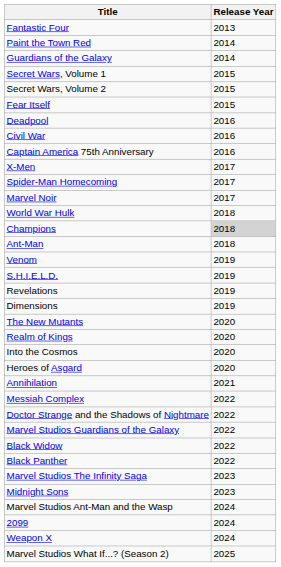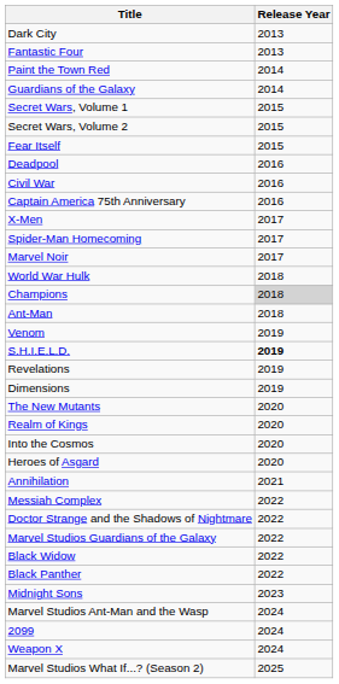 <table class="wikitable">
 <tr>
 <th>Title</th>
 <th>Release Year</th>
+</tr>
+<tr>
+<td>Dark City</td>
+<td>2013</td>
 </tr>
 <tr>
 <td><a href='#'>Fantastic Four</a></td>
 <td>2013</td>
 </tr>
 <tr>
 <td><a href='#'>Paint the Town Red</a></td>
 <td>2014</td>
 </tr>
 <tr>
 <td><a href='#'>Guardians of the Galaxy</a></td>
 <td>2014</td>
 </tr>
 <tr>
 <td><a href='#'>Secret Wars</a>, Volume 1</td>
 <td>2015</td>
 </tr>
 <tr>
 <td>Secret Wars, Volume 2</td>
 <td>2015</td>
 </tr>
 <tr>
 <td><a href='#'>Fear Itself</a></td>
 <td>2015</td>
 </tr>
 <tr>
 <td><a href='#'>Deadpool</a></td>
 <td>2016</td>
 </tr>
 <tr>
 <td><a href='#'>Civil War</a></td>
 <td>2016</td>
 </tr>
 <tr>
 <td><a href='#'>Captain America</a> 75th Anniversary</td>
 <td>2016</td>
 </tr>
 <tr>
 <td><a href='#'>X-Men</a></td>
 <td>2017</td>
 </tr>
 <tr>
 <td><a href='#'>Spider-Man Homecoming</a></td>
 <td>2017</td>
 </tr>
 <tr>
 <td><a href='#'>Marvel Noir</a></td>
 <td>2017</td>
 </tr>
 <tr>
 <td><a href='#'>World War Hulk</a></td>
 <td>2018</td>
 </tr>
 <tr>
 <td><a href='#'>Champions</a></td>
 <td style="background: lightgrey;">2018</td>
 </tr>
 <tr>
 <td><a href='#'>Ant-Man</a></td>
 <td>2018</td>
 </tr>
 <tr>
 <td><a href='#'>Venom</a></td>
 <td>2019</td>
 </tr>
 <tr>
 <td><a href='#'>S.H.I.E.L.D.</a></td>
-<td>2019</td>
+<td><strong>2019</strong></td>
 </tr>
 <tr>
 <td>Revelations</td>
 <td>2019</td>
 </tr>
 <tr>
 <td>Dimensions</td>
 <td>2019</td>
 </tr>
 <tr>
 <td><a href='#'>The New Mutants</a></td>
 <td>2020</td>
 </tr>
 <tr>
 <td><a href='#'>Realm of Kings</a></td>
 <td>2020</td>
 </tr>
 <tr>
 <td>Into the Cosmos</td>
 <td>2020</td>
 </tr>
 <tr>
 <td>Heroes of <a href='#'>Asgard</a></td>
 <td>2020</td>
 </tr>
 <tr>
 <td><a href='#'>Annihilation</a></td>
 <td>2021</td>
 </tr>
 <tr>
 <td><a href='#'>Messiah Complex</a></td>
 <td>2022</td>
 </tr>
 <tr>
 <td><a href='#'>Doctor Strange</a> and the Shadows of <a href='#'>Nightmare</a></td>
 <td>2022</td>
 </tr>
 <tr>
 <td><a href='#'>Marvel Studios Guardians of the Galaxy</a></td>
 <td>2022</td>
 </tr>
 <tr>
 <td><a href='#'>Black Widow</a></td>
 <td>2022</td>
 </tr>
 <tr>
 <td><a href='#'>Black Panther</a></td>
 <td>2022</td>
 </tr>
 <tr>
-<td><a href='#'>Marvel Studios The Infinity Saga</a></td>
-<td>2023</td>
-</tr>
-<tr>
 <td><a href='#'>Midnight Sons</a></td>
 <td>2023</td>
 </tr>
 <tr>
 <td>Marvel Studios Ant-Man and the Wasp</td>
 <td>2024</td>
 </tr>
 <tr>
 <td><a href='#'>2099</a></td>
 <td>2024</td>
 </tr>
 <tr>
 <td><a href='#'>Weapon X</a></td>
 <td>2024</td>
 </tr>
 <tr>
 <td>Marvel Studios What If...? (Season 2)</td>
 <td>2025</td>
 </tr>
 </table>
